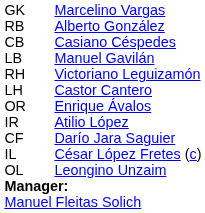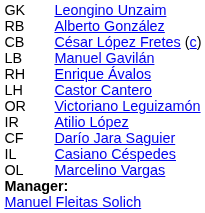 <table cellspacing="0" cellpadding="0" style="font-size:90%; margin:auto;">
 <tr>
 <th width=25></th>
 <th width=25></th>
 </tr>
 <tr>
 <td>GK</td>
 <td></td>
-<td><a href='#'>Marcelino Vargas</a></td>
+<td><a href='#'>Leongino Unzaim</a></td>
 </tr>
 <tr>
 <td>RB</td>
 <td></td>
 <td><a href='#'>Alberto González</a></td>
 </tr>
 <tr>
 <td>CB</td>
 <td></td>
-<td><a href='#'>Casiano Céspedes</a></td>
+<td><a href='#'>César López Fretes</a> (<a href='#'>c</a>)</td>
 </tr>
 <tr>
 <td>LB</td>
 <td></td>
 <td><a href='#'>Manuel Gavilán</a></td>
 </tr>
 <tr>
 <td>RH</td>
 <td></td>
-<td><a href='#'>Victoriano Leguizamón</a></td>
+<td><a href='#'>Enrique Ávalos</a></td>
 </tr>
 <tr>
 <td>LH</td>
 <td></td>
 <td><a href='#'>Castor Cantero</a></td>
 </tr>
 <tr>
 <td>OR</td>
 <td></td>
-<td><a href='#'>Enrique Ávalos</a></td>
+<td><a href='#'>Victoriano Leguizamón</a></td>
 </tr>
 <tr>
 <td>IR</td>
 <td></td>
 <td><a href='#'>Atilio López</a></td>
 </tr>
 <tr>
 <td>CF</td>
 <td></td>
 <td><a href='#'>Darío Jara Saguier</a></td>
 </tr>
 <tr>
 <td>IL</td>
 <td></td>
-<td><a href='#'>César López Fretes</a> (<a href='#'>c</a>)</td>
+<td><a href='#'>Casiano Céspedes</a></td>
 </tr>
 <tr>
 <td>OL</td>
 <td></td>
-<td><a href='#'>Leongino Unzaim</a></td>
+<td><a href='#'>Marcelino Vargas</a></td>
 </tr>
 <tr>
 <td colspan=3><strong>Manager:</strong></td>
 </tr>
 <tr>
 <td colspan=4><a href='#'>Manuel Fleitas Solich</a></td>
 </tr>
 </table>
